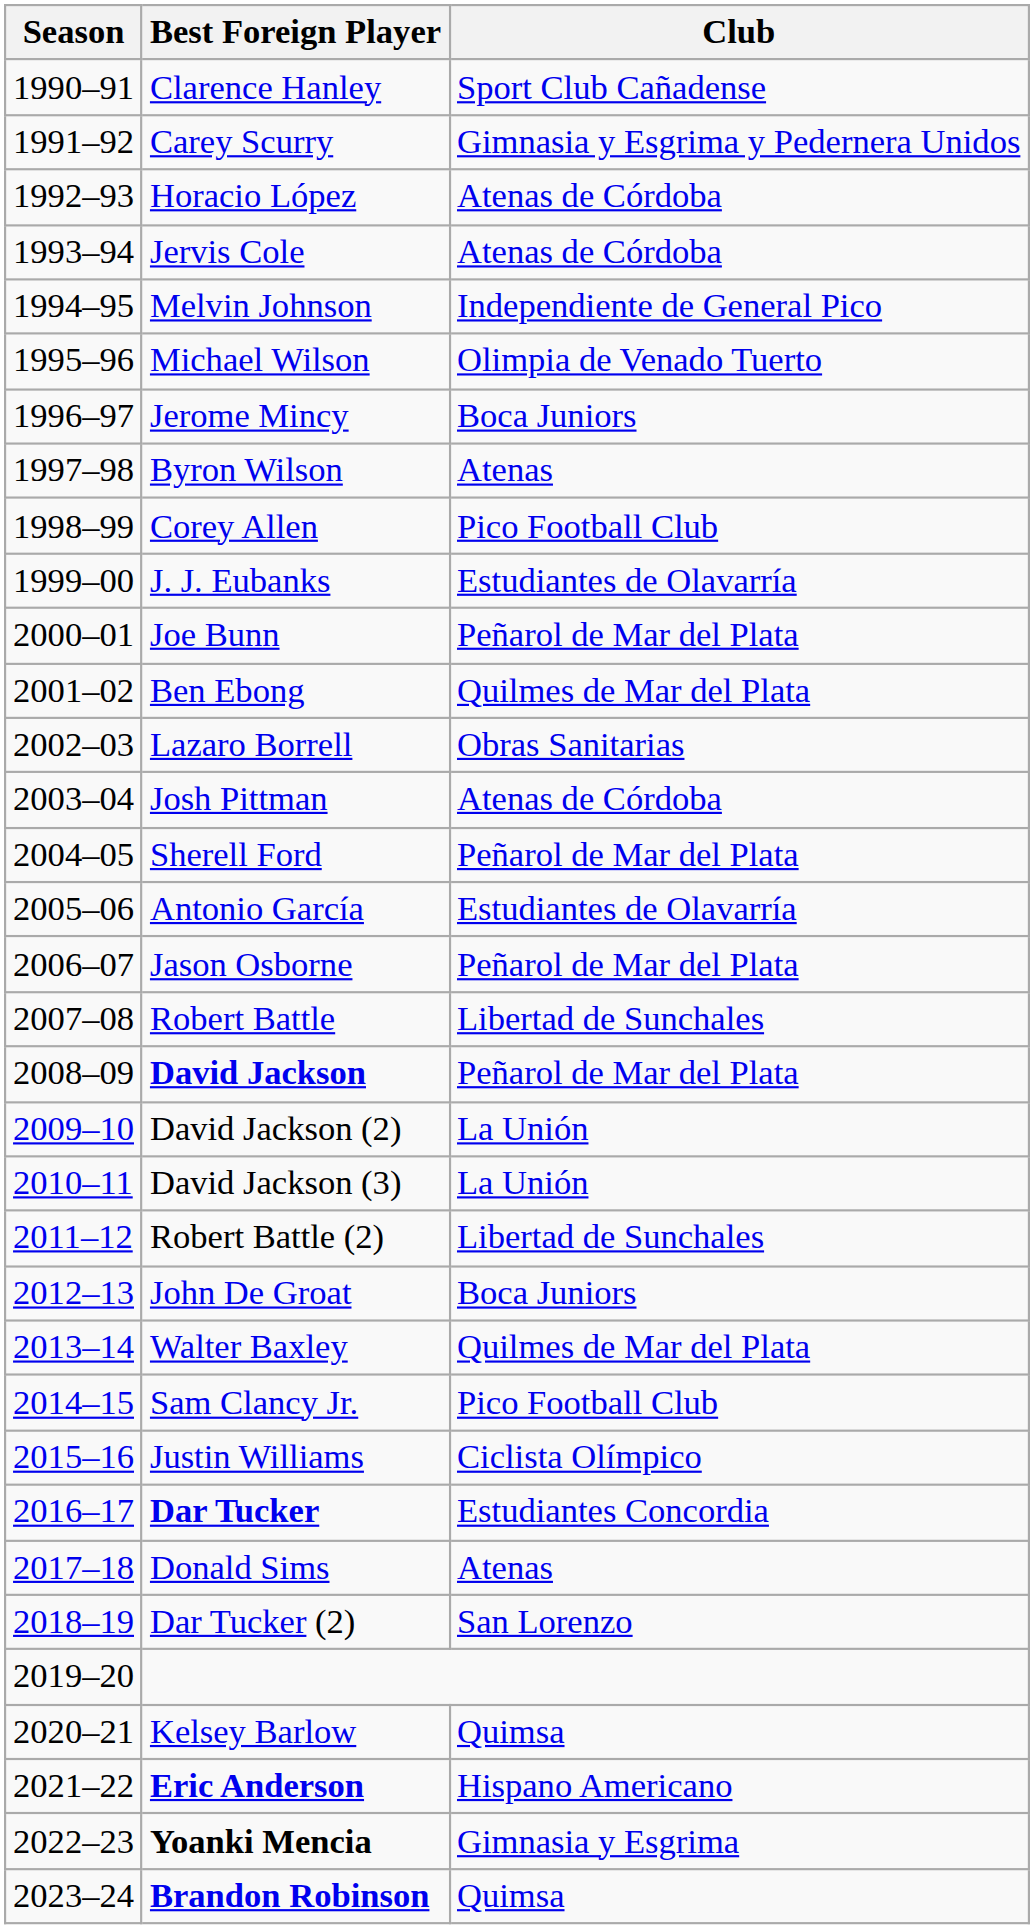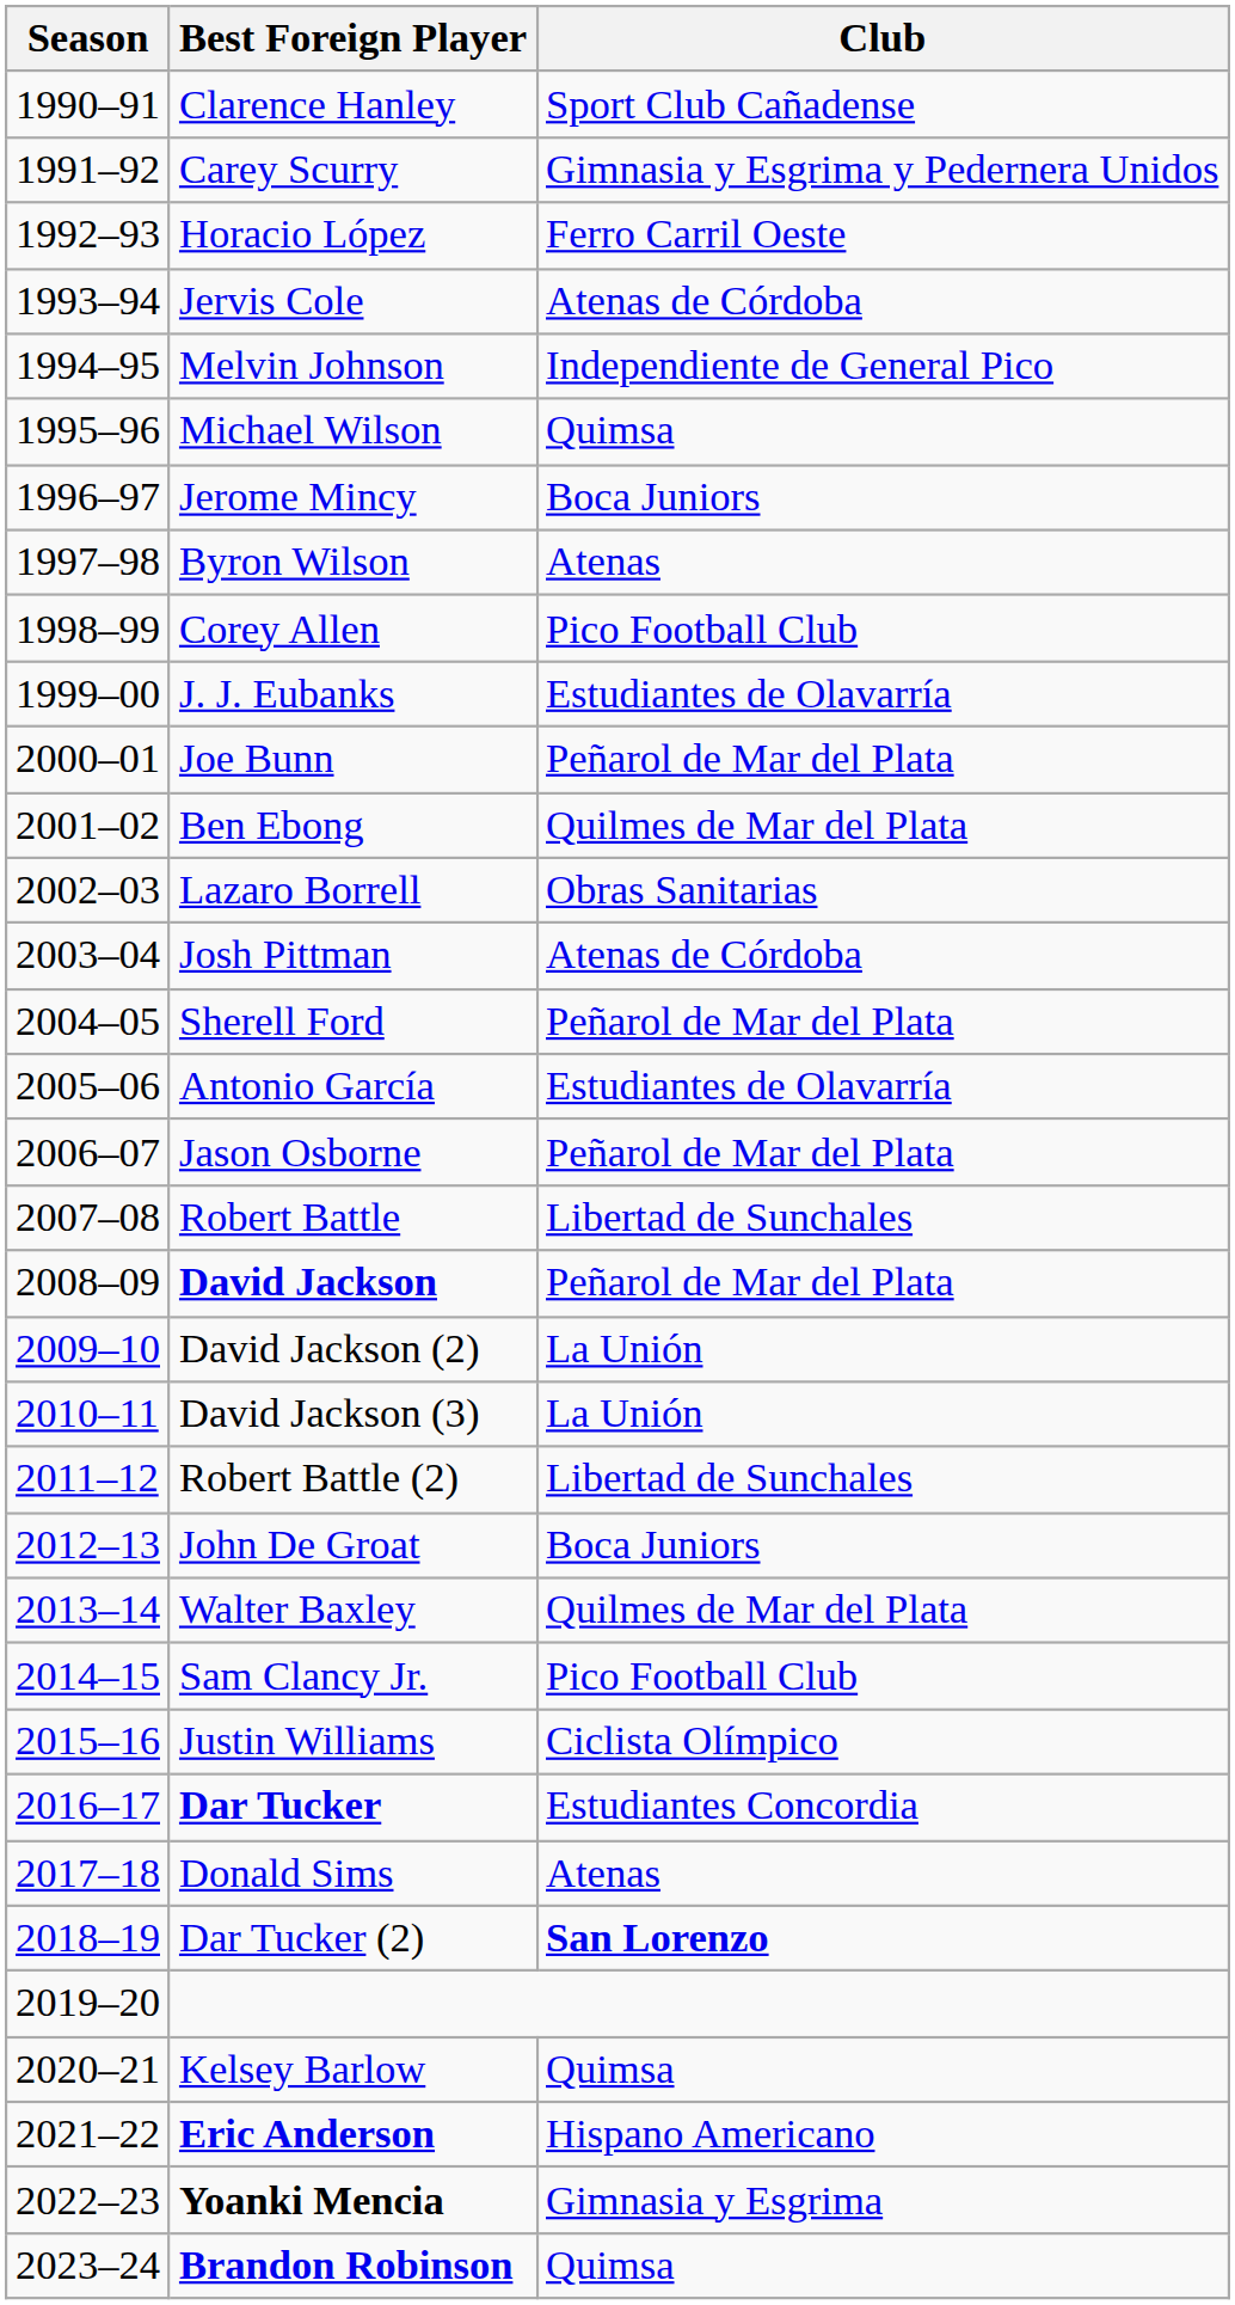 <table class="wikitable sortable">
 <tr>
 <th>Season</th>
 <th>Best Foreign Player</th>
 <th>Club</th>
 </tr>
 <tr>
 <td>1990–91</td>
 <td> <a href='#'>Clarence Hanley</a></td>
 <td><a href='#'>Sport Club Cañadense</a></td>
 </tr>
 <tr>
 <td>1991–92</td>
 <td> <a href='#'>Carey Scurry</a></td>
 <td><a href='#'>Gimnasia y Esgrima y Pedernera Unidos</a></td>
 </tr>
 <tr>
 <td>1992–93</td>
 <td> <a href='#'>Horacio López</a></td>
-<td><a href='#'>Atenas de Córdoba</a></td>
+<td><a href='#'>Ferro Carril Oeste</a></td>
 </tr>
 <tr>
 <td>1993–94</td>
 <td> <a href='#'>Jervis Cole</a></td>
 <td><a href='#'>Atenas de Córdoba</a></td>
 </tr>
 <tr>
 <td>1994–95</td>
 <td> <a href='#'>Melvin Johnson</a></td>
 <td><a href='#'>Independiente de General Pico</a></td>
 </tr>
 <tr>
 <td>1995–96</td>
 <td> <a href='#'>Michael Wilson</a></td>
-<td><a href='#'>Olimpia de Venado Tuerto</a></td>
+<td><a href='#'>Quimsa</a></td>
 </tr>
 <tr>
 <td>1996–97</td>
 <td> <a href='#'>Jerome Mincy</a></td>
 <td><a href='#'>Boca Juniors</a></td>
 </tr>
 <tr>
 <td>1997–98</td>
 <td> <a href='#'>Byron Wilson</a></td>
 <td><a href='#'>Atenas</a></td>
 </tr>
 <tr>
 <td>1998–99</td>
 <td> <a href='#'>Corey Allen</a></td>
 <td><a href='#'>Pico Football Club</a></td>
 </tr>
 <tr>
 <td>1999–00</td>
 <td> <a href='#'>J. J. Eubanks</a></td>
 <td><a href='#'>Estudiantes de Olavarría</a></td>
 </tr>
 <tr>
 <td>2000–01</td>
 <td> <a href='#'>Joe Bunn</a></td>
 <td><a href='#'>Peñarol de Mar del Plata</a></td>
 </tr>
 <tr>
 <td>2001–02</td>
 <td> <a href='#'>Ben Ebong</a></td>
 <td><a href='#'>Quilmes de Mar del Plata</a></td>
 </tr>
 <tr>
 <td>2002–03</td>
 <td> <a href='#'>Lazaro Borrell</a></td>
 <td><a href='#'>Obras Sanitarias</a></td>
 </tr>
 <tr>
 <td>2003–04</td>
 <td> <a href='#'>Josh Pittman</a></td>
 <td><a href='#'>Atenas de Córdoba</a></td>
 </tr>
 <tr>
 <td>2004–05</td>
 <td> <a href='#'>Sherell Ford</a></td>
 <td><a href='#'>Peñarol de Mar del Plata</a></td>
 </tr>
 <tr>
 <td>2005–06</td>
 <td> <a href='#'>Antonio García</a></td>
 <td><a href='#'>Estudiantes de Olavarría</a></td>
 </tr>
 <tr>
 <td>2006–07</td>
 <td> <a href='#'>Jason Osborne</a></td>
 <td><a href='#'>Peñarol de Mar del Plata</a></td>
 </tr>
 <tr>
 <td>2007–08</td>
 <td> <a href='#'>Robert Battle</a></td>
 <td><a href='#'>Libertad de Sunchales</a></td>
 </tr>
 <tr>
 <td>2008–09</td>
 <td> <strong><a href='#'>David Jackson</a></strong></td>
 <td><a href='#'>Peñarol de Mar del Plata</a></td>
 </tr>
 <tr>
 <td><a href='#'>2009–10</a></td>
 <td> David Jackson (2)</td>
 <td><a href='#'>La Unión</a></td>
 </tr>
 <tr>
 <td><a href='#'>2010–11</a></td>
 <td> David Jackson (3)</td>
 <td><a href='#'>La Unión</a></td>
 </tr>
 <tr>
 <td><a href='#'>2011–12</a></td>
 <td> Robert Battle (2)</td>
 <td><a href='#'>Libertad de Sunchales</a></td>
 </tr>
 <tr>
 <td><a href='#'>2012–13</a></td>
 <td> <a href='#'>John De Groat</a></td>
 <td><a href='#'>Boca Juniors</a></td>
 </tr>
 <tr>
 <td><a href='#'>2013–14</a></td>
 <td> <a href='#'>Walter Baxley</a></td>
 <td><a href='#'>Quilmes de Mar del Plata</a></td>
 </tr>
 <tr>
 <td><a href='#'>2014–15</a></td>
 <td> <a href='#'>Sam Clancy Jr.</a></td>
 <td><a href='#'>Pico Football Club</a></td>
 </tr>
 <tr>
 <td><a href='#'>2015–16</a></td>
 <td> <a href='#'>Justin Williams</a></td>
 <td><a href='#'>Ciclista Olímpico</a></td>
 </tr>
 <tr>
 <td><a href='#'>2016–17</a></td>
 <td> <strong><a href='#'>Dar Tucker</a></strong></td>
 <td><a href='#'>Estudiantes Concordia</a></td>
 </tr>
 <tr>
 <td><a href='#'>2017–18</a></td>
 <td> <a href='#'>Donald Sims</a></td>
 <td><a href='#'>Atenas</a></td>
 </tr>
 <tr>
 <td><a href='#'>2018–19</a></td>
 <td> <a href='#'>Dar Tucker</a> (2)</td>
-<td><a href='#'>San Lorenzo</a></td>
+<td><strong><a href='#'>San Lorenzo</a></strong></td>
 </tr>
 <tr>
 <td>2019–20</td>
 <td colspan=2></td>
 </tr>
 <tr>
 <td>2020–21</td>
 <td> <a href='#'>Kelsey Barlow</a></td>
 <td><a href='#'>Quimsa</a></td>
 </tr>
 <tr>
 <td>2021–22</td>
 <td> <strong><a href='#'>Eric Anderson</a></strong></td>
 <td><a href='#'>Hispano Americano</a></td>
 </tr>
 <tr>
 <td>2022–23</td>
 <td> <strong>Yoanki Mencia</strong></td>
 <td><a href='#'>Gimnasia y Esgrima</a></td>
 </tr>
 <tr>
 <td>2023–24</td>
 <td> <strong><a href='#'>Brandon Robinson</a></strong></td>
 <td><a href='#'>Quimsa</a></td>
 </tr>
 </table>
